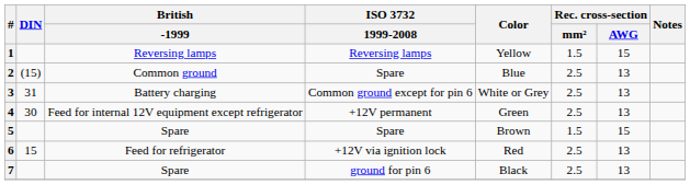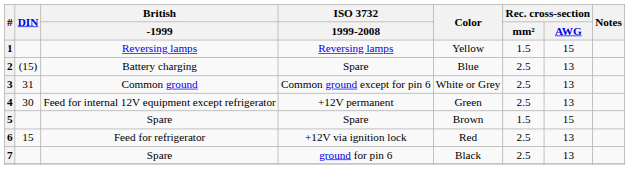 <table class="wikitable" style="text-align: center">
 <tr>
 <th rowspan="2">#</th>
 <th rowspan="2"><a href='#'>DIN</a></th>
 <th>British</th>
 <th>ISO 3732</th>
 <th rowspan="2">Color</th>
 <th colspan="2">Rec. cross-section</th>
 <th rowspan="2">Notes</th>
 </tr>
 <tr>
 <th>-1999</th>
 <th>1999-2008</th>
 <th>mm²</th>
 <th><a href='#'>AWG</a></th>
 </tr>
 <tr>
 <th>1</th>
 <td></td>
 <td><a href='#'>Reversing lamps</a></td>
 <td><a href='#'>Reversing lamps</a></td>
 <td>Yellow</td>
 <td>1.5</td>
 <td>15</td>
 <td></td>
 </tr>
 <tr>
 <th>2</th>
 <td>(15)</td>
-<td>Common <a href='#'>ground</a></td>
+<td>Battery charging</td>
 <td>Spare</td>
 <td>Blue</td>
 <td>2.5</td>
 <td>13</td>
 <td></td>
 </tr>
 <tr>
 <th>3</th>
 <td>31</td>
-<td>Battery charging</td>
+<td>Common <a href='#'>ground</a></td>
 <td>Common <a href='#'>ground</a> except for pin 6</td>
 <td>White or Grey</td>
 <td>2.5</td>
 <td>13</td>
 <td></td>
 </tr>
 <tr>
 <th>4</th>
 <td>30</td>
 <td>Feed for internal 12V equipment except refrigerator</td>
 <td>+12V permanent</td>
 <td>Green</td>
 <td>2.5</td>
 <td>13</td>
 <td></td>
 </tr>
 <tr>
 <th>5</th>
 <td></td>
 <td>Spare</td>
 <td>Spare</td>
 <td>Brown</td>
 <td>1.5</td>
 <td>15</td>
 <td></td>
 </tr>
 <tr>
 <th>6</th>
 <td>15</td>
 <td>Feed for refrigerator</td>
 <td>+12V via ignition lock</td>
 <td>Red</td>
 <td>2.5</td>
 <td>13</td>
 <td></td>
 </tr>
 <tr>
 <th>7</th>
 <td></td>
 <td>Spare</td>
 <td><a href='#'>ground</a> for pin 6</td>
 <td>Black</td>
 <td>2.5</td>
 <td>13</td>
 <td></td>
 </tr>
 <tr>
 </tr>
 </table>
